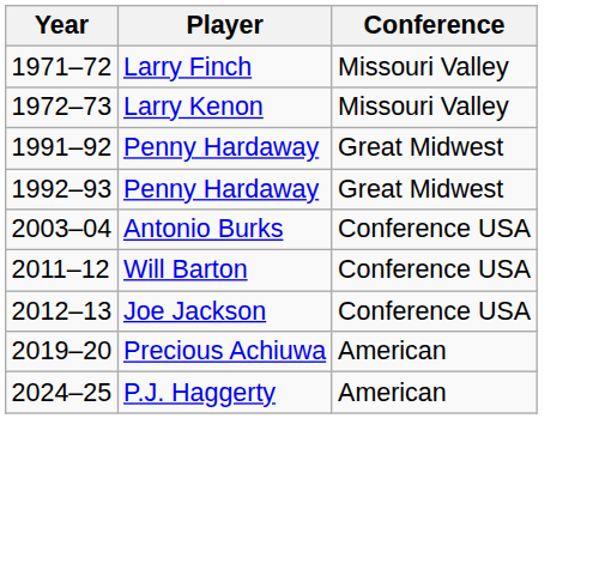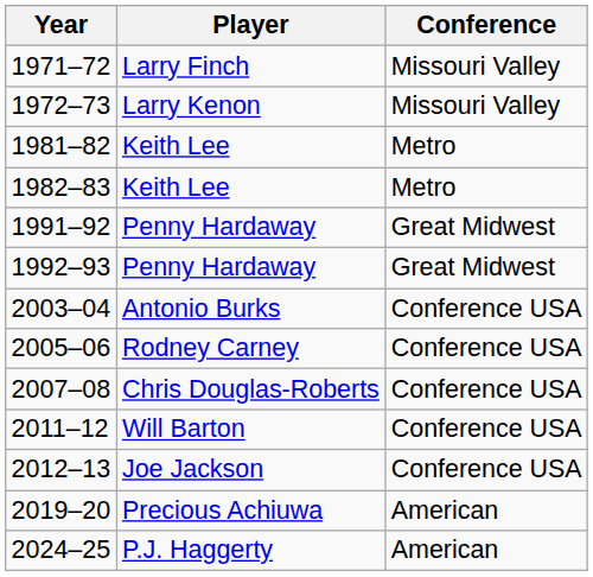 <table class="wikitable">
 <tr>
 <th>Year</th>
 <th>Player</th>
 <th>Conference</th>
 </tr>
 <tr>
 <td>1971–72</td>
 <td><a href='#'>Larry Finch</a></td>
 <td>Missouri Valley</td>
 </tr>
 <tr>
 <td>1972–73</td>
 <td><a href='#'>Larry Kenon</a></td>
 <td>Missouri Valley</td>
 </tr>
 <tr>
+<td>1981–82</td>
+<td><a href='#'>Keith Lee</a></td>
+<td>Metro</td>
+</tr>
+<tr>
+<td>1982–83</td>
+<td><a href='#'>Keith Lee</a></td>
+<td>Metro</td>
+</tr>
+<tr>
 <td>1991–92</td>
 <td><a href='#'>Penny Hardaway</a></td>
 <td>Great Midwest</td>
 </tr>
 <tr>
 <td>1992–93</td>
 <td><a href='#'>Penny Hardaway</a></td>
 <td>Great Midwest</td>
 </tr>
 <tr>
 <td>2003–04</td>
 <td><a href='#'>Antonio Burks</a></td>
+<td>Conference USA</td>
+</tr>
+<tr>
+<td>2005–06</td>
+<td><a href='#'>Rodney Carney</a></td>
+<td>Conference USA</td>
+</tr>
+<tr>
+<td>2007–08</td>
+<td><a href='#'>Chris Douglas-Roberts</a></td>
 <td>Conference USA</td>
 </tr>
 <tr>
 <td>2011–12</td>
 <td><a href='#'>Will Barton</a></td>
 <td>Conference USA</td>
 </tr>
 <tr>
 <td>2012–13</td>
 <td><a href='#'>Joe Jackson</a></td>
 <td>Conference USA</td>
 </tr>
 <tr>
 <td>2019–20</td>
 <td><a href='#'>Precious Achiuwa</a></td>
 <td>American</td>
 </tr>
 <tr>
 <td>2024–25</td>
 <td><a href='#'>P.J. Haggerty</a></td>
 <td>American</td>
 </tr>
 </table>
